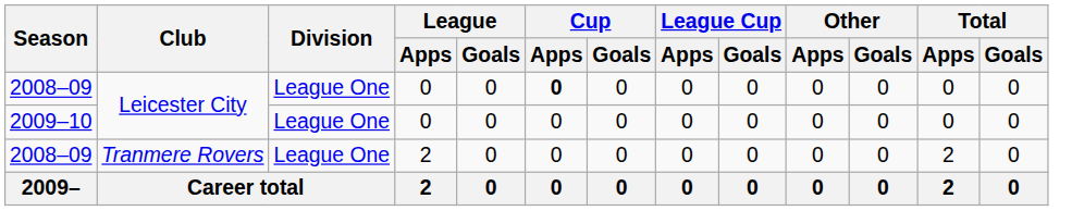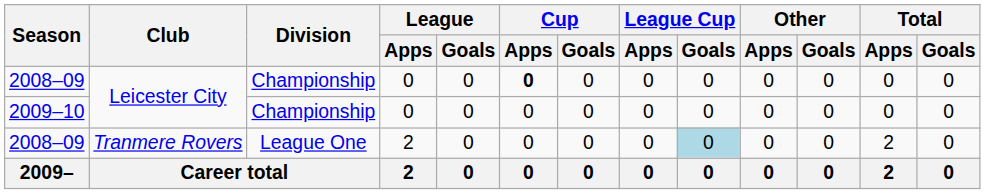 <table class="wikitable" style="text-align: center;">
 <tr>
 <th rowspan="2">Season</th>
 <th rowspan="2">Club</th>
 <th Rowspan="2">Division</th>
 <th colspan="2">League</th>
 <th colspan="2"><a href='#'>Cup</a></th>
 <th colspan="2"><a href='#'>League Cup</a></th>
 <th colspan="2">Other</th>
 <th colspan="2">Total</th>
 </tr>
 <tr>
 <th>Apps</th>
 <th>Goals</th>
 <th>Apps</th>
 <th>Goals</th>
 <th>Apps</th>
 <th>Goals</th>
 <th>Apps</th>
 <th>Goals</th>
 <th>Apps</th>
 <th>Goals</th>
 </tr>
 <tr>
 <td><a href='#'>2008–09</a></td>
 <td Rowspan="2"><a href='#'>Leicester City</a></td>
-<td><a href='#'>League One</a></td>
+<td><a href='#'>Championship</a></td>
 <td>0</td>
 <td>0</td>
 <td><strong>0</strong></td>
 <td>0</td>
 <td>0</td>
 <td>0</td>
 <td>0</td>
 <td>0</td>
 <td>0</td>
 <td>0</td>
 </tr>
 <tr>
 <td><a href='#'>2009–10</a></td>
-<td><a href='#'>League One</a></td>
+<td><a href='#'>Championship</a></td>
 <td>0</td>
 <td>0</td>
 <td>0</td>
 <td>0</td>
 <td>0</td>
 <td>0</td>
 <td>0</td>
 <td>0</td>
 <td>0</td>
 <td>0</td>
 </tr>
 <tr>
 <td><a href='#'>2008–09</a></td>
 <td><em><a href='#'>Tranmere Rovers</a></em></td>
 <td><a href='#'>League One</a></td>
 <td>2</td>
 <td>0</td>
 <td>0</td>
 <td>0</td>
 <td>0</td>
-<td>0</td>
+<td style="background: lightblue;">0</td>
 <td>0</td>
 <td>0</td>
 <td>2</td>
 <td>0</td>
 </tr>
 <tr>
 <th>2009–</th>
 <th colspan="2">Career total</th>
 <th>2</th>
 <th>0</th>
 <th>0</th>
 <th>0</th>
 <th>0</th>
 <th>0</th>
 <th>0</th>
 <th>0</th>
 <th>2</th>
 <th>0</th>
 </tr>
 </table>
